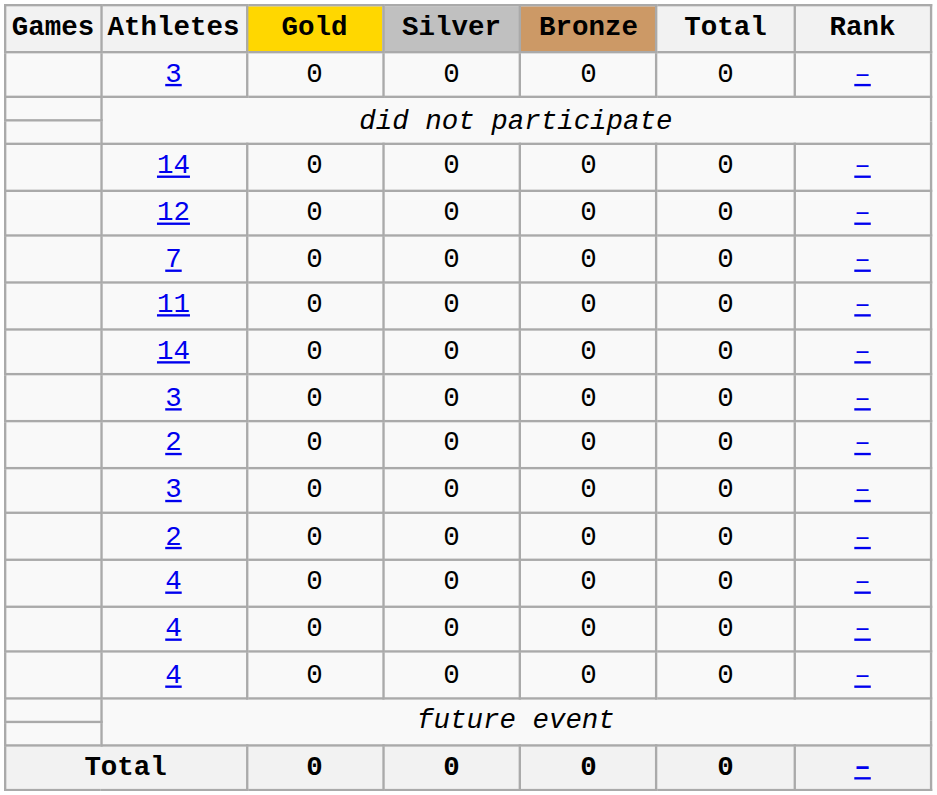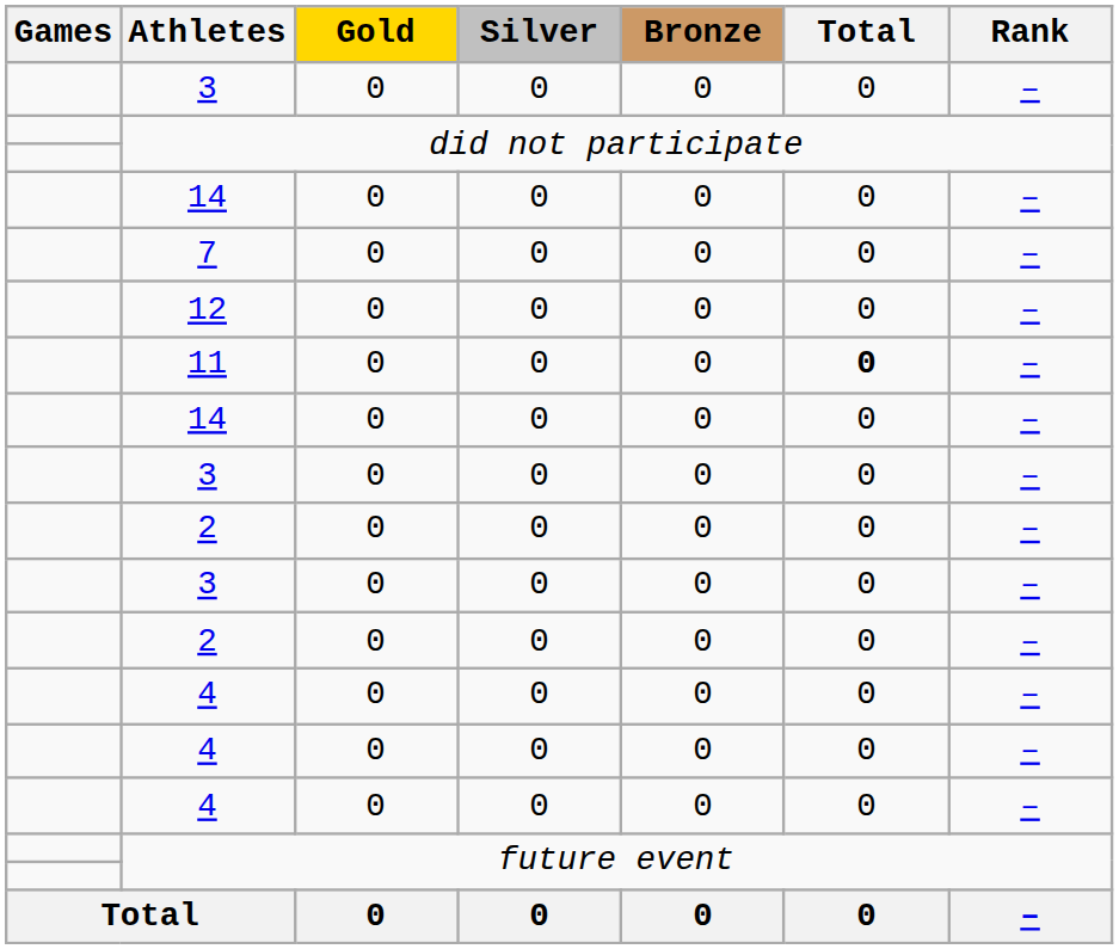 <table class="wikitable" style="text-align:center; font-size:90%;">
 <tr>
 <th>Games</th>
 <th>Athletes</th>
 <td style="background:gold; width:4.5em; font-weight:bold;">Gold</td>
 <td style="background:silver; width:4.5em; font-weight:bold;">Silver</td>
 <td style="background:#cc9966; width:4.5em; font-weight:bold;">Bronze</td>
 <th style="width:4.5em; font-weight:bold;">Total</th>
 <th style="width:4.5em; font-weight:bold;">Rank</th>
 </tr>
 <tr>
 <td align=left></td>
 <td><a href='#'>3</a></td>
 <td>0</td>
 <td>0</td>
 <td>0</td>
 <td>0</td>
 <td><a href='#'>–</a></td>
 </tr>
 <tr>
 <td align=left></td>
 <td colspan=6; rowspan=2><em>did not participate</em></td>
 </tr>
 <tr>
 <td align=left></td>
 </tr>
 <tr>
 <td align=left></td>
 <td><a href='#'>14</a></td>
 <td>0</td>
 <td>0</td>
 <td>0</td>
 <td>0</td>
 <td><a href='#'>–</a></td>
 </tr>
 <tr>
 <td align=left></td>
-<td><a href='#'>12</a></td>
+<td><a href='#'>7</a></td>
 <td>0</td>
 <td>0</td>
 <td>0</td>
 <td>0</td>
 <td><a href='#'>–</a></td>
 </tr>
 <tr>
 <td align=left></td>
-<td><a href='#'>7</a></td>
+<td><a href='#'>12</a></td>
 <td>0</td>
 <td>0</td>
 <td>0</td>
 <td>0</td>
 <td><a href='#'>–</a></td>
 </tr>
 <tr>
 <td align=left></td>
 <td><a href='#'>11</a></td>
 <td>0</td>
 <td>0</td>
 <td>0</td>
-<td>0</td>
+<td><strong>0</strong></td>
 <td><a href='#'>–</a></td>
 </tr>
 <tr>
 <td align=left></td>
 <td><a href='#'>14</a></td>
 <td>0</td>
 <td>0</td>
 <td>0</td>
 <td>0</td>
 <td><a href='#'>–</a></td>
 </tr>
 <tr>
 <td align=left></td>
 <td><a href='#'>3</a></td>
 <td>0</td>
 <td>0</td>
 <td>0</td>
 <td>0</td>
 <td><a href='#'>–</a></td>
 </tr>
 <tr>
 <td align=left></td>
 <td><a href='#'>2</a></td>
 <td>0</td>
 <td>0</td>
 <td>0</td>
 <td>0</td>
 <td><a href='#'>–</a></td>
 </tr>
 <tr>
 <td align=left></td>
 <td><a href='#'>3</a></td>
 <td>0</td>
 <td>0</td>
 <td>0</td>
 <td>0</td>
 <td><a href='#'>–</a></td>
 </tr>
 <tr>
 <td align=left></td>
 <td><a href='#'>2</a></td>
 <td>0</td>
 <td>0</td>
 <td>0</td>
 <td>0</td>
 <td><a href='#'>–</a></td>
 </tr>
 <tr>
 <td align=left></td>
 <td><a href='#'>4</a></td>
 <td>0</td>
 <td>0</td>
 <td>0</td>
 <td>0</td>
 <td><a href='#'>–</a></td>
 </tr>
 <tr>
 <td align=left></td>
 <td><a href='#'>4</a></td>
 <td>0</td>
 <td>0</td>
 <td>0</td>
 <td>0</td>
 <td><a href='#'>–</a></td>
 </tr>
 <tr>
 <td align=left></td>
 <td><a href='#'>4</a></td>
 <td>0</td>
 <td>0</td>
 <td>0</td>
 <td>0</td>
 <td><a href='#'>–</a></td>
 </tr>
 <tr>
 <td align=left></td>
 <td colspan=6; rowspan=2><em>future event</em></td>
 </tr>
 <tr>
 <td align=left></td>
 </tr>
 <tr>
 <th colspan=2>Total</th>
 <th>0</th>
 <th>0</th>
 <th>0</th>
 <th>0</th>
 <th><a href='#'>–</a></th>
 </tr>
 </table>
